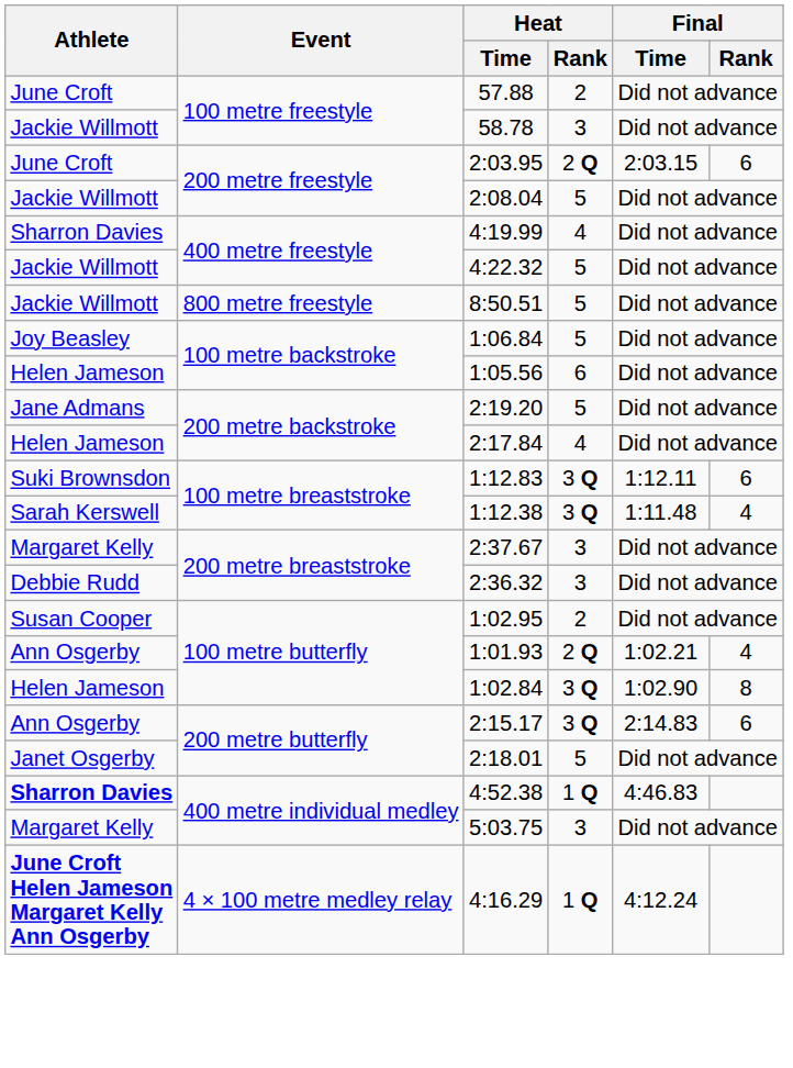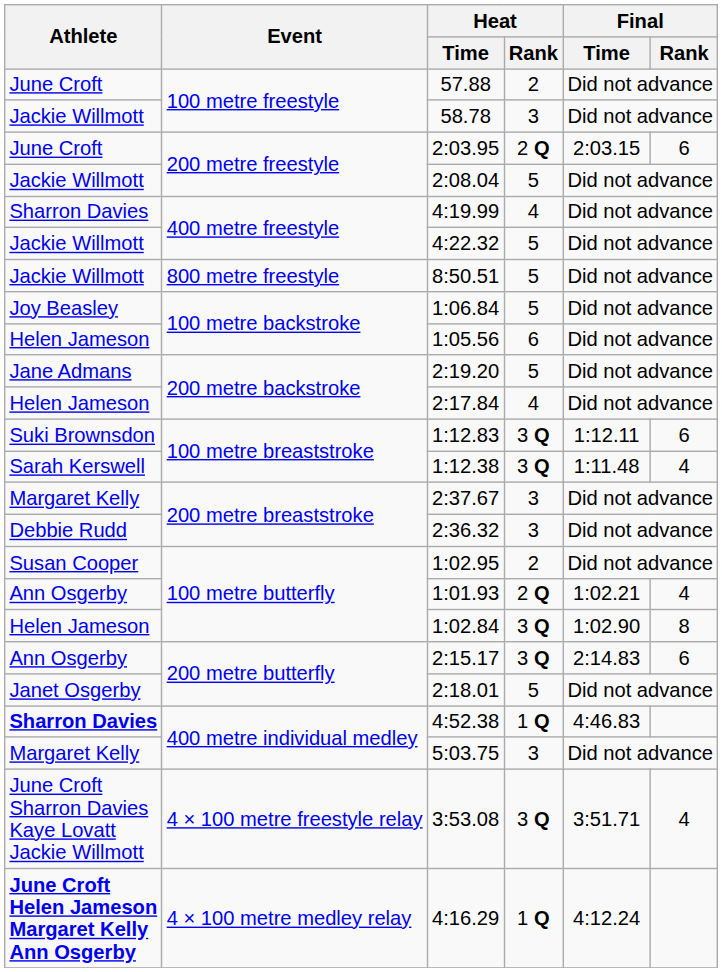 <table class="wikitable" style="font-size:90%;">
 <tr>
 <th rowspan=2>Athlete</th>
 <th rowspan=2>Event</th>
 <th colspan=2>Heat</th>
 <th colspan=2>Final</th>
 </tr>
 <tr>
 <th>Time</th>
 <th>Rank</th>
 <th>Time</th>
 <th>Rank</th>
 </tr>
 <tr align=center>
 <td align=left><a href='#'>June Croft</a></td>
 <td align=left rowspan=2><a href='#'>100 metre freestyle</a></td>
 <td>57.88</td>
 <td>2</td>
 <td colspan=2>Did not advance</td>
 </tr>
 <tr align=center>
 <td align=left><a href='#'>Jackie Willmott</a></td>
 <td>58.78</td>
 <td>3</td>
 <td colspan=2>Did not advance</td>
 </tr>
 <tr align=center>
 <td align=left><a href='#'>June Croft</a></td>
 <td align=left rowspan=2><a href='#'>200 metre freestyle</a></td>
 <td>2:03.95</td>
 <td>2 <strong>Q</strong></td>
 <td>2:03.15</td>
 <td>6</td>
 </tr>
 <tr align=center>
 <td align=left><a href='#'>Jackie Willmott</a></td>
 <td>2:08.04</td>
 <td>5</td>
 <td colspan=2>Did not advance</td>
 </tr>
 <tr align=center>
 <td align=left><a href='#'>Sharron Davies</a></td>
 <td align=left rowspan=2><a href='#'>400 metre freestyle</a></td>
 <td>4:19.99</td>
 <td>4</td>
 <td colspan=2>Did not advance</td>
 </tr>
 <tr align=center>
 <td align=left><a href='#'>Jackie Willmott</a></td>
 <td>4:22.32</td>
 <td>5</td>
 <td colspan=2>Did not advance</td>
 </tr>
 <tr align=center>
 <td align=left><a href='#'>Jackie Willmott</a></td>
 <td align=left><a href='#'>800 metre freestyle</a></td>
 <td>8:50.51</td>
 <td>5</td>
 <td colspan=2>Did not advance</td>
 </tr>
 <tr align=center>
 <td align=left><a href='#'>Joy Beasley</a></td>
 <td align=left rowspan=2><a href='#'>100 metre backstroke</a></td>
 <td>1:06.84</td>
 <td>5</td>
 <td colspan=2>Did not advance</td>
 </tr>
 <tr align=center>
 <td align=left><a href='#'>Helen Jameson</a></td>
 <td>1:05.56</td>
 <td>6</td>
 <td colspan=2>Did not advance</td>
 </tr>
 <tr align=center>
 <td align=left><a href='#'>Jane Admans</a></td>
 <td align=left rowspan=2><a href='#'>200 metre backstroke</a></td>
 <td>2:19.20</td>
 <td>5</td>
 <td colspan=2>Did not advance</td>
 </tr>
 <tr align=center>
 <td align=left><a href='#'>Helen Jameson</a></td>
 <td>2:17.84</td>
 <td>4</td>
 <td colspan=2>Did not advance</td>
 </tr>
 <tr align=center>
 <td align=left><a href='#'>Suki Brownsdon</a></td>
 <td align=left rowspan=2><a href='#'>100 metre breaststroke</a></td>
 <td>1:12.83</td>
 <td>3 <strong>Q</strong></td>
 <td>1:12.11</td>
 <td>6</td>
 </tr>
 <tr align=center>
 <td align=left><a href='#'>Sarah Kerswell</a></td>
 <td>1:12.38</td>
 <td>3 <strong>Q</strong></td>
 <td>1:11.48</td>
 <td>4</td>
 </tr>
 <tr align=center>
 <td align=left><a href='#'>Margaret Kelly</a></td>
 <td align=left rowspan=2><a href='#'>200 metre breaststroke</a></td>
 <td>2:37.67</td>
 <td>3</td>
 <td colspan=2>Did not advance</td>
 </tr>
 <tr align=center>
 <td align=left><a href='#'>Debbie Rudd</a></td>
 <td>2:36.32</td>
 <td>3</td>
 <td colspan=2>Did not advance</td>
 </tr>
 <tr align=center>
 <td align=left><a href='#'>Susan Cooper</a></td>
 <td align=left rowspan=3><a href='#'>100 metre butterfly</a></td>
 <td>1:02.95</td>
 <td>2</td>
 <td colspan=2>Did not advance</td>
 </tr>
 <tr align=center>
 <td align=left><a href='#'>Ann Osgerby</a></td>
 <td>1:01.93</td>
 <td>2 <strong>Q</strong></td>
 <td>1:02.21</td>
 <td>4</td>
 </tr>
 <tr align=center>
 <td align=left><a href='#'>Helen Jameson</a></td>
 <td>1:02.84</td>
 <td>3 <strong>Q</strong></td>
 <td>1:02.90</td>
 <td>8</td>
 </tr>
 <tr align=center>
 <td align=left><a href='#'>Ann Osgerby</a></td>
 <td align=left rowspan=2><a href='#'>200 metre butterfly</a></td>
 <td>2:15.17</td>
 <td>3 <strong>Q</strong></td>
 <td>2:14.83</td>
 <td>6</td>
 </tr>
 <tr align=center>
 <td align=left><a href='#'>Janet Osgerby</a></td>
 <td>2:18.01</td>
 <td>5</td>
 <td colspan=2>Did not advance</td>
 </tr>
 <tr align=center>
 <td align=left><strong><a href='#'>Sharron Davies</a></strong></td>
 <td align=left rowspan=2><a href='#'>400 metre individual medley</a></td>
 <td>4:52.38</td>
 <td>1 <strong>Q</strong></td>
 <td>4:46.83</td>
 <td></td>
 </tr>
 <tr align=center>
 <td align=left><a href='#'>Margaret Kelly</a></td>
 <td>5:03.75</td>
 <td>3</td>
 <td colspan=2>Did not advance</td>
 </tr>
 <tr align=center>
+<td align=left><a href='#'>June Croft</a><br><a href='#'>Sharron Davies</a><br><a href='#'>Kaye Lovatt</a><br><a href='#'>Jackie Willmott</a></td>
+<td align=left><a href='#'>4 × 100 metre freestyle relay</a></td>
+<td>3:53.08</td>
+<td>3 <strong>Q</strong></td>
+<td>3:51.71</td>
+<td>4</td>
+</tr>
+<tr align=center>
 <td align=left><strong><a href='#'>June Croft</a><br><a href='#'>Helen Jameson</a><br><a href='#'>Margaret Kelly</a><br><a href='#'>Ann Osgerby</a></strong></td>
 <td align=left><a href='#'>4 × 100 metre medley relay</a></td>
 <td>4:16.29</td>
 <td>1 <strong>Q</strong></td>
 <td>4:12.24</td>
 <td></td>
 </tr>
 </table>
